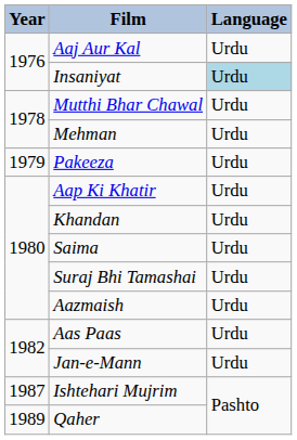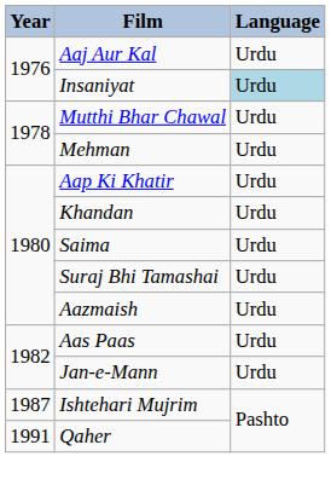 <table class="wikitable sortable plainrowheaders">
 <tr>
 <th style="background:#B0C4DE;">Year</th>
 <th style="background:#B0C4DE;">Film</th>
 <th style="background:#B0C4DE;">Language</th>
 </tr>
 <tr>
 <td rowspan="2">1976</td>
 <td><em><a href='#'>Aaj Aur Kal</a></em></td>
 <td>Urdu</td>
 </tr>
 <tr>
 <td><em>Insaniyat</em></td>
 <td style="background: lightblue;">Urdu</td>
 </tr>
 <tr>
 <td rowspan="2">1978</td>
 <td><em><a href='#'>Mutthi Bhar Chawal</a></em></td>
 <td>Urdu</td>
 </tr>
 <tr>
 <td><em>Mehman</em></td>
-<td>Urdu</td>
-</tr>
-<tr>
-<td>1979</td>
-<td><em><a href='#'>Pakeeza</a></em></td>
 <td>Urdu</td>
 </tr>
 <tr>
 <td rowspan="5">1980</td>
 <td><em><a href='#'>Aap Ki Khatir</a></em></td>
 <td>Urdu</td>
 </tr>
 <tr>
 <td><em>Khandan</em></td>
 <td>Urdu</td>
 </tr>
 <tr>
 <td><em>Saima</em></td>
 <td>Urdu</td>
 </tr>
 <tr>
 <td><em>Suraj Bhi Tamashai</em></td>
 <td>Urdu</td>
 </tr>
 <tr>
 <td><em>Aazmaish</em></td>
 <td>Urdu</td>
 </tr>
 <tr>
 <td rowspan="2">1982</td>
 <td><em>Aas Paas</em></td>
 <td>Urdu</td>
 </tr>
 <tr>
 <td><em>Jan-e-Mann</em></td>
 <td>Urdu</td>
 </tr>
 <tr>
 <td>1987</td>
 <td><em>Ishtehari Mujrim</em></td>
 <td rowspan="2">Pashto</td>
 </tr>
 <tr>
-<td>1989</td>
+<td>1991</td>
 <td><em>Qaher</em></td>
 </tr>
 </table>
